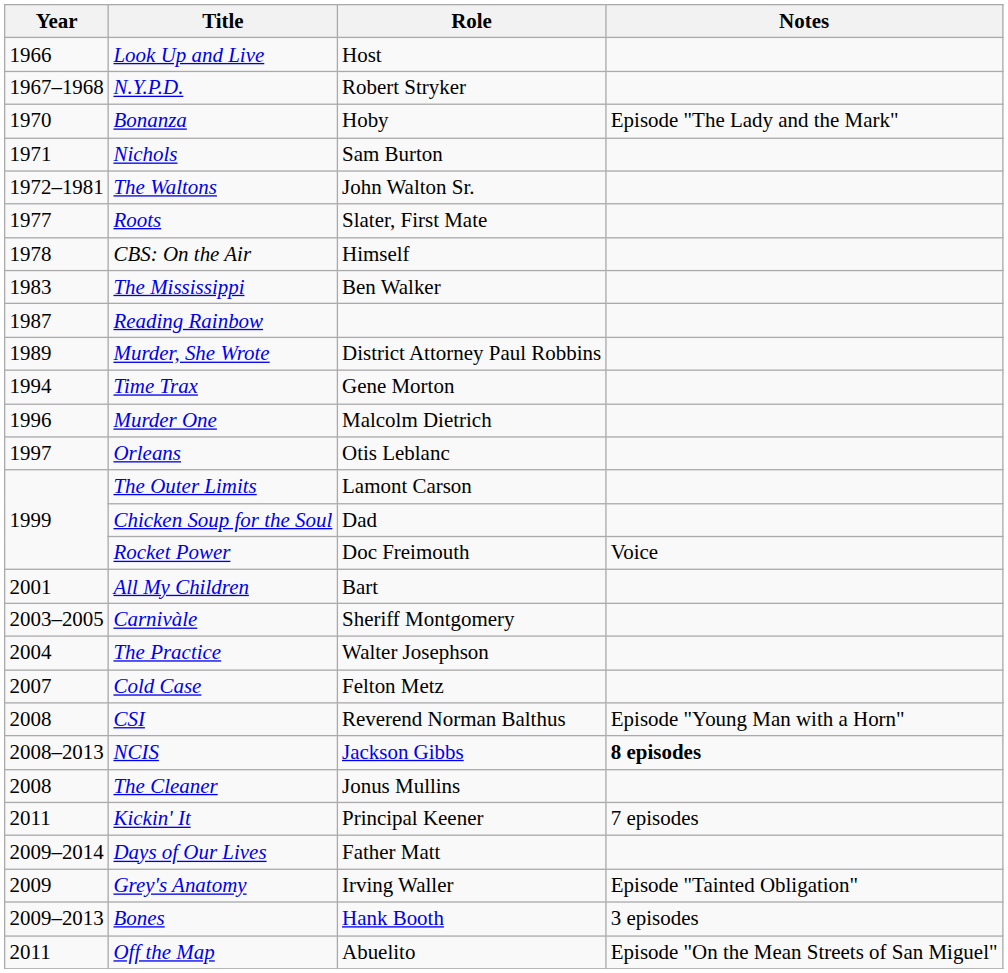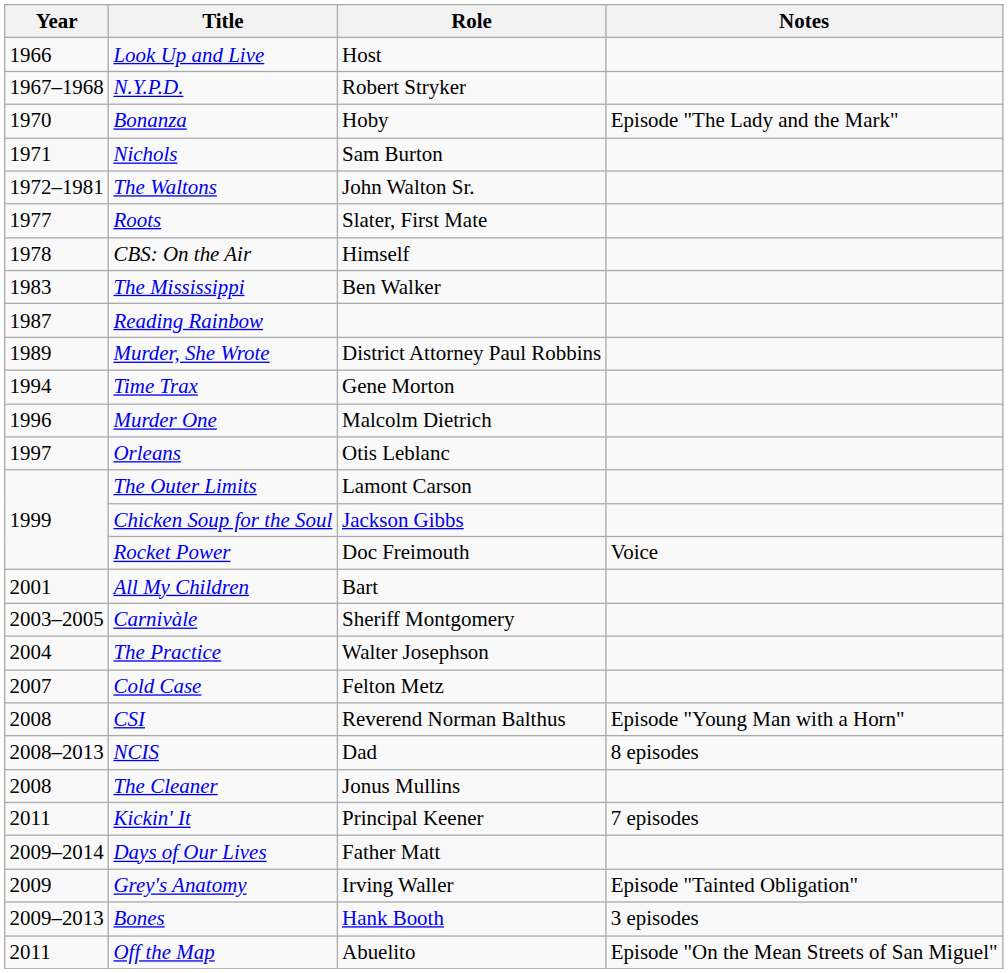 <table class="wikitable">
 <tr>
 <th>Year</th>
 <th>Title</th>
 <th>Role</th>
 <th>Notes</th>
 </tr>
 <tr>
 <td>1966</td>
 <td><em><a href='#'>Look Up and Live</a></em></td>
 <td>Host</td>
 <td></td>
 </tr>
 <tr>
 <td>1967–1968</td>
 <td><em><a href='#'>N.Y.P.D.</a></em></td>
 <td>Robert Stryker</td>
 <td></td>
 </tr>
 <tr>
 <td>1970</td>
 <td><em><a href='#'>Bonanza</a></em></td>
 <td>Hoby</td>
 <td>Episode "The Lady and the Mark"</td>
 </tr>
 <tr>
 <td>1971</td>
 <td><em><a href='#'>Nichols</a></em></td>
 <td>Sam Burton</td>
 <td></td>
 </tr>
 <tr>
 <td>1972–1981</td>
 <td><em><a href='#'>The Waltons</a></em></td>
 <td>John Walton Sr.</td>
 <td></td>
 </tr>
 <tr>
 <td>1977</td>
 <td><em><a href='#'>Roots</a></em></td>
 <td>Slater, First Mate</td>
 <td></td>
 </tr>
 <tr>
 <td>1978</td>
 <td><em>CBS: On the Air</em></td>
 <td>Himself</td>
 <td></td>
 </tr>
 <tr>
 <td>1983</td>
 <td><em><a href='#'>The Mississippi</a></em></td>
 <td>Ben Walker</td>
 <td></td>
 </tr>
 <tr>
 <td>1987</td>
 <td><em><a href='#'>Reading Rainbow</a></em></td>
 <td></td>
 <td></td>
 </tr>
 <tr>
 <td>1989</td>
 <td><em><a href='#'>Murder, She Wrote</a></em></td>
 <td>District Attorney Paul Robbins</td>
 <td></td>
 </tr>
 <tr>
 <td>1994</td>
 <td><em><a href='#'>Time Trax</a></em></td>
 <td>Gene Morton</td>
 <td></td>
 </tr>
 <tr>
 <td>1996</td>
 <td><em><a href='#'>Murder One</a></em></td>
 <td>Malcolm Dietrich</td>
 <td></td>
 </tr>
 <tr>
 <td>1997</td>
 <td><em><a href='#'>Orleans</a></em></td>
 <td>Otis Leblanc</td>
 <td></td>
 </tr>
 <tr>
 <td rowspan=3>1999</td>
 <td><em><a href='#'>The Outer Limits</a></em></td>
 <td>Lamont Carson</td>
 <td></td>
 </tr>
 <tr>
 <td><em><a href='#'>Chicken Soup for the Soul</a></em></td>
-<td>Dad</td>
+<td><a href='#'>Jackson Gibbs</a></td>
 <td></td>
 </tr>
 <tr>
 <td><em><a href='#'>Rocket Power</a></em></td>
 <td>Doc Freimouth</td>
 <td>Voice</td>
 </tr>
 <tr>
 <td>2001</td>
 <td><em><a href='#'>All My Children</a></em></td>
 <td>Bart</td>
 <td></td>
 </tr>
 <tr>
 <td>2003–2005</td>
 <td><em><a href='#'>Carnivàle</a></em></td>
 <td>Sheriff Montgomery</td>
 <td></td>
 </tr>
 <tr>
 <td>2004</td>
 <td><em><a href='#'>The Practice</a></em></td>
 <td>Walter Josephson</td>
 <td></td>
 </tr>
 <tr>
 <td>2007</td>
 <td><em><a href='#'>Cold Case</a></em></td>
 <td>Felton Metz</td>
 <td></td>
 </tr>
 <tr>
 <td>2008</td>
 <td><em><a href='#'>CSI</a></em></td>
 <td>Reverend Norman Balthus</td>
 <td>Episode "Young Man with a Horn"</td>
 </tr>
 <tr>
 <td>2008–2013</td>
 <td><em><a href='#'>NCIS</a></em></td>
-<td><a href='#'>Jackson Gibbs</a></td>
-<td><strong>8 episodes</strong></td>
+<td>Dad</td>
+<td>8 episodes</td>
 </tr>
 <tr>
 <td>2008</td>
 <td><em><a href='#'>The Cleaner</a></em></td>
 <td>Jonus Mullins</td>
 <td></td>
 </tr>
 <tr>
 <td>2011</td>
 <td><em><a href='#'>Kickin' It</a></em></td>
 <td>Principal Keener</td>
 <td>7 episodes</td>
 </tr>
 <tr>
 <td>2009–2014</td>
 <td><em><a href='#'>Days of Our Lives</a></em></td>
 <td>Father Matt</td>
 <td></td>
 </tr>
 <tr>
 <td>2009</td>
 <td><em><a href='#'>Grey's Anatomy</a></em></td>
 <td>Irving Waller</td>
 <td>Episode "Tainted Obligation"</td>
 </tr>
 <tr>
 <td>2009–2013</td>
 <td><em><a href='#'>Bones</a></em></td>
 <td><a href='#'>Hank Booth</a></td>
 <td>3 episodes</td>
 </tr>
 <tr>
 <td>2011</td>
 <td><em><a href='#'>Off the Map</a></em></td>
 <td>Abuelito</td>
 <td>Episode "On the Mean Streets of San Miguel"</td>
 </tr>
 </table>
